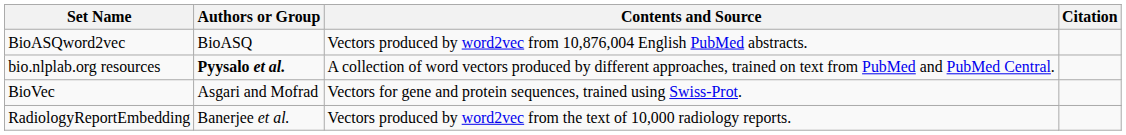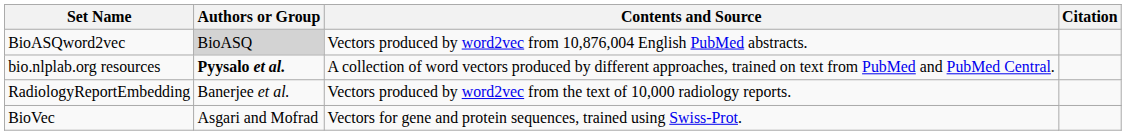 <table class="wikitable">
 <tr>
 <th>Set Name</th>
 <th>Authors or Group</th>
 <th>Contents and Source</th>
 <th>Citation</th>
 </tr>
 <tr>
 <td>BioASQword2vec</td>
-<td>BioASQ</td>
+<td style="background: lightgrey;">BioASQ</td>
 <td>Vectors produced by <a href='#'>word2vec</a> from 10,876,004 English <a href='#'>PubMed</a> abstracts.</td>
 <td></td>
 </tr>
 <tr>
 <td>bio.nlplab.org resources</td>
 <td><strong>Pyysalo <em>et al.</em></strong></td>
 <td>A collection of word vectors produced by different approaches, trained on text from <a href='#'>PubMed</a> and <a href='#'>PubMed Central</a>.</td>
 <td></td>
 </tr>
 <tr>
+<td>RadiologyReportEmbedding</td>
+<td>Banerjee <em>et al.</em></td>
+<td>Vectors produced by <a href='#'>word2vec</a> from the text of 10,000 radiology reports.</td>
+<td></td>
+</tr>
+<tr>
 <td>BioVec</td>
 <td>Asgari and Mofrad</td>
 <td>Vectors for gene and protein sequences, trained using <a href='#'>Swiss-Prot</a>.</td>
 <td></td>
 </tr>
-<tr>
-<td>RadiologyReportEmbedding</td>
-<td>Banerjee <em>et al.</em></td>
-<td>Vectors produced by <a href='#'>word2vec</a> from the text of 10,000 radiology reports.</td>
-<td></td>
-</tr>
 </table>
